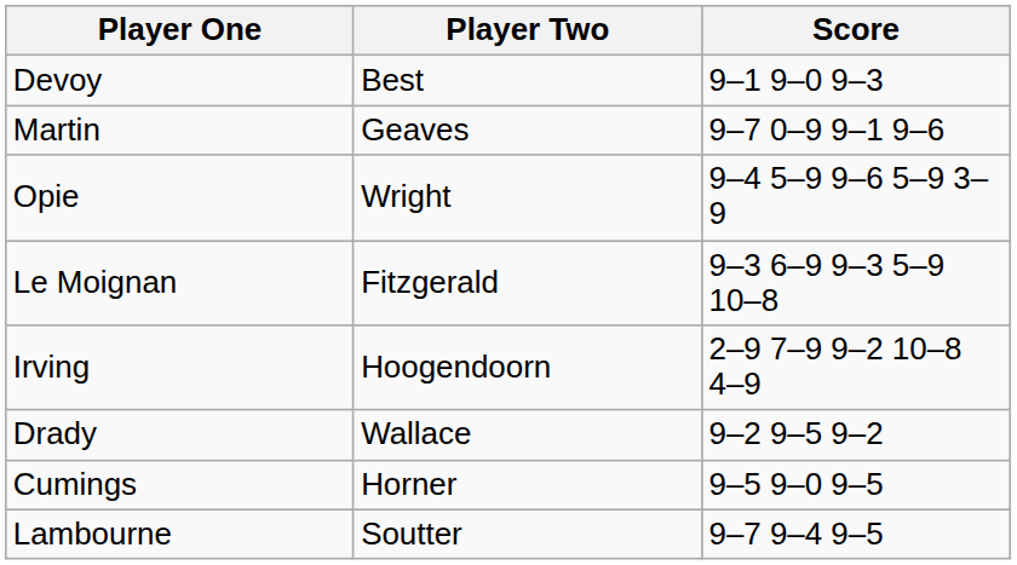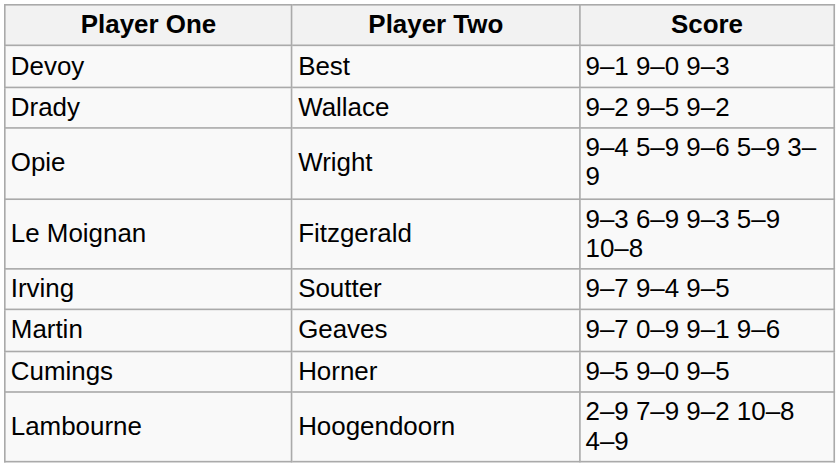 <table class="wikitable">
 <tr>
 <th width=170>Player One</th>
 <th width=170>Player Two</th>
 <th width=150>Score</th>
 </tr>
 <tr>
 <td> Devoy</td>
 <td> Best</td>
 <td>9–1 9–0 9–3</td>
 </tr>
 <tr>
-<td> Martin</td>
-<td> Geaves</td>
-<td>9–7 0–9 9–1 9–6</td>
+<td> Drady</td>
+<td> Wallace</td>
+<td>9–2 9–5 9–2</td>
 </tr>
 <tr>
 <td> Opie</td>
 <td> Wright</td>
 <td>9–4 5–9 9–6 5–9 3–9</td>
 </tr>
 <tr>
 <td> Le Moignan</td>
 <td> Fitzgerald</td>
 <td>9–3 6–9 9–3 5–9 10–8</td>
 </tr>
 <tr>
 <td> Irving</td>
-<td> Hoogendoorn</td>
-<td>2–9 7–9 9–2 10–8 4–9</td>
+<td> Soutter</td>
+<td>9–7 9–4 9–5</td>
 </tr>
 <tr>
-<td> Drady</td>
-<td> Wallace</td>
-<td>9–2 9–5 9–2</td>
+<td> Martin</td>
+<td> Geaves</td>
+<td>9–7 0–9 9–1 9–6</td>
 </tr>
 <tr>
 <td> Cumings</td>
 <td> Horner</td>
 <td>9–5 9–0 9–5</td>
 </tr>
 <tr>
 <td> Lambourne</td>
-<td> Soutter</td>
-<td>9–7 9–4 9–5</td>
+<td> Hoogendoorn</td>
+<td>2–9 7–9 9–2 10–8 4–9</td>
 </tr>
 </table>
